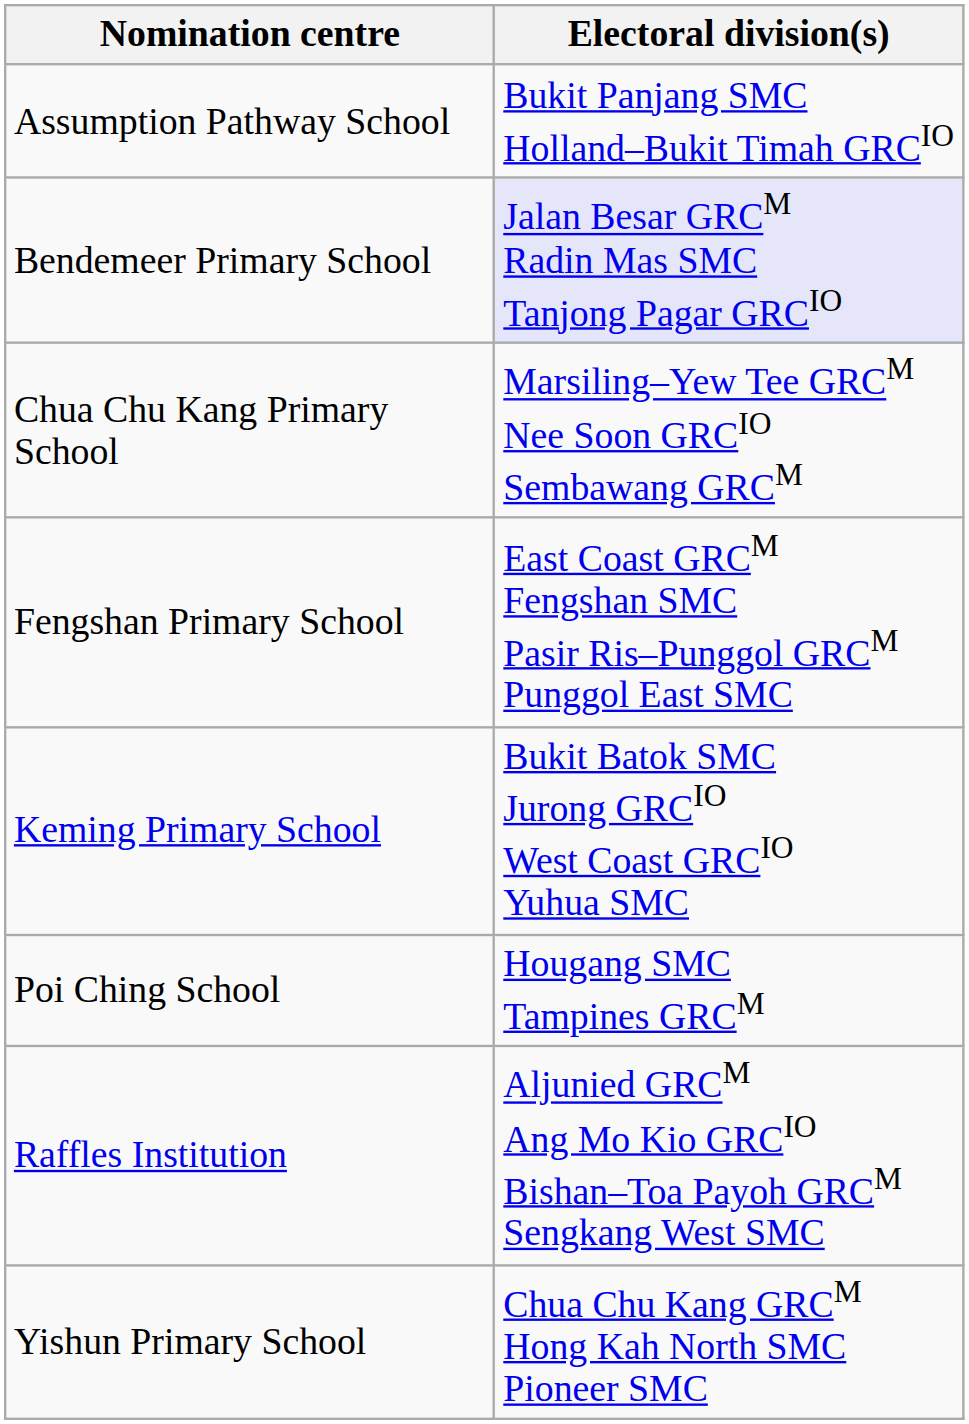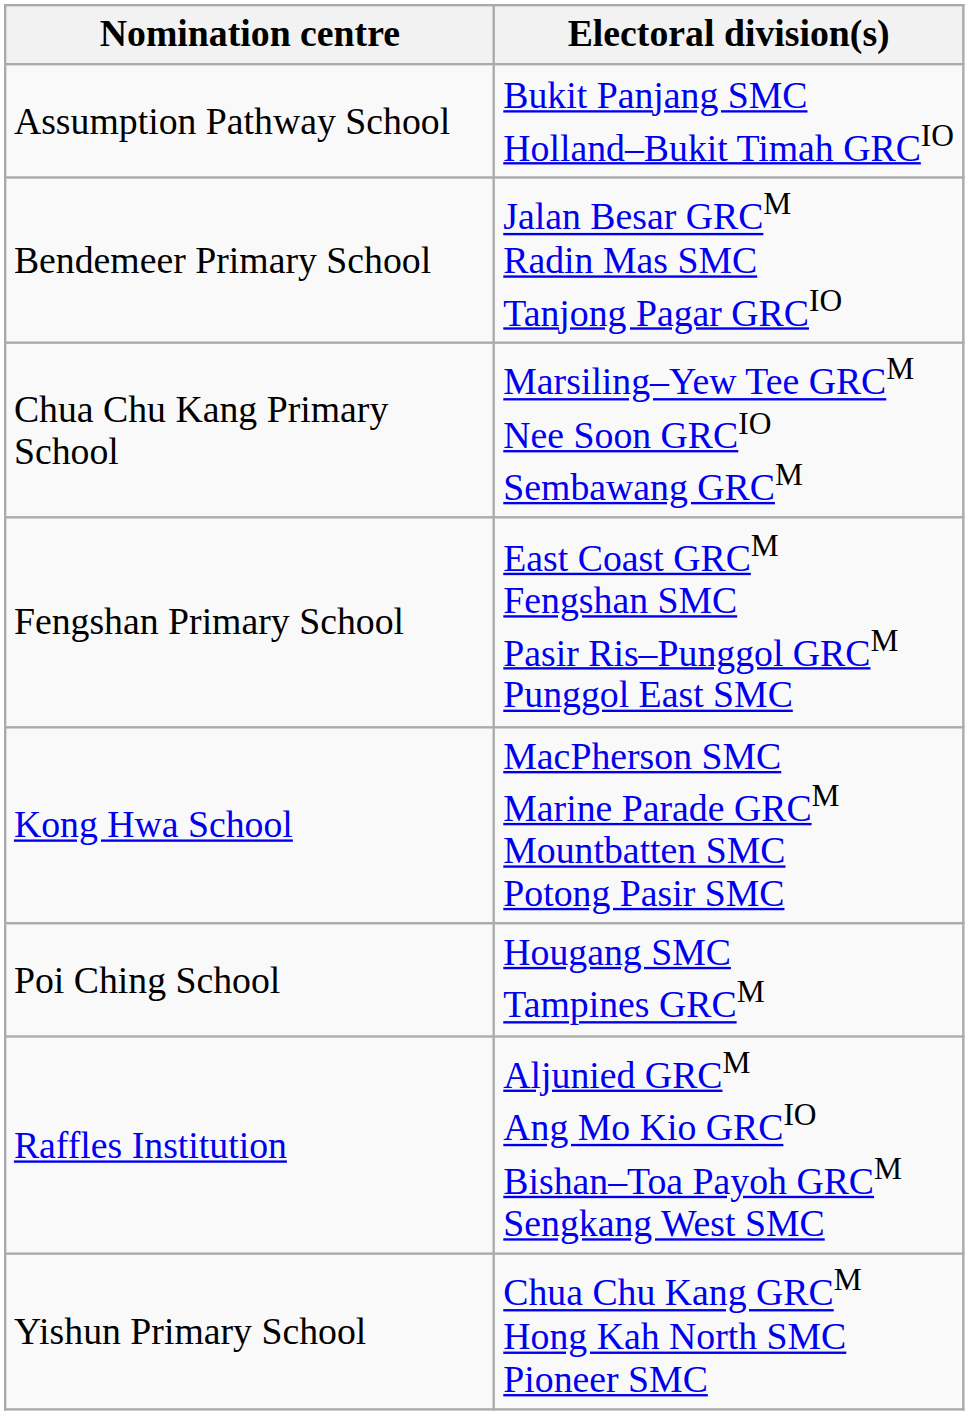 <table class="wikitable">
 <tr>
 <th style="width:200px;">Nomination centre</th>
 <th>Electoral division(s)</th>
 </tr>
 <tr>
 <td>Assumption Pathway School</td>
 <td><a href='#'>Bukit Panjang SMC</a> <br> <a href='#'>Holland–Bukit Timah GRC</a><sup>IO</sup></td>
 </tr>
 <tr>
 <td>Bendemeer Primary School</td>
-<td style="background: lavender;"><a href='#'>Jalan Besar GRC</a><sup>M</sup> <br> <a href='#'>Radin Mas SMC</a> <br> <a href='#'>Tanjong Pagar GRC</a><sup>IO</sup></td>
+<td><a href='#'>Jalan Besar GRC</a><sup>M</sup> <br> <a href='#'>Radin Mas SMC</a> <br> <a href='#'>Tanjong Pagar GRC</a><sup>IO</sup></td>
 </tr>
 <tr>
 <td>Chua Chu Kang Primary School</td>
 <td><a href='#'>Marsiling–Yew Tee GRC</a><sup>M</sup> <br> <a href='#'>Nee Soon GRC</a><sup>IO</sup> <br> <a href='#'>Sembawang GRC</a><sup>M</sup></td>
 </tr>
 <tr>
 <td>Fengshan Primary School</td>
 <td><a href='#'>East Coast GRC</a><sup>M</sup> <br> <a href='#'>Fengshan SMC</a> <br> <a href='#'>Pasir Ris–Punggol GRC</a><sup>M</sup> <br> <a href='#'>Punggol East SMC</a></td>
 </tr>
 <tr>
-<td><a href='#'>Keming Primary School</a></td>
-<td><a href='#'>Bukit Batok SMC</a> <br> <a href='#'>Jurong GRC</a><sup>IO</sup> <br> <a href='#'>West Coast GRC</a><sup>IO</sup> <br> <a href='#'>Yuhua SMC</a></td>
+<td><a href='#'>Kong Hwa School</a></td>
+<td><a href='#'>MacPherson SMC</a> <br> <a href='#'>Marine Parade GRC</a><sup>M</sup> <br> <a href='#'>Mountbatten SMC</a> <br> <a href='#'>Potong Pasir SMC</a></td>
 </tr>
 <tr>
 <td>Poi Ching School</td>
 <td><a href='#'>Hougang SMC</a> <br> <a href='#'>Tampines GRC</a><sup>M</sup></td>
 </tr>
 <tr>
 <td><a href='#'>Raffles Institution</a></td>
 <td><a href='#'>Aljunied GRC</a><sup>M</sup> <br> <a href='#'>Ang Mo Kio GRC</a><sup>IO</sup> <br> <a href='#'>Bishan–Toa Payoh GRC</a><sup>M</sup> <br> <a href='#'>Sengkang West SMC</a></td>
 </tr>
 <tr>
 <td>Yishun Primary School</td>
 <td><a href='#'>Chua Chu Kang GRC</a><sup>M</sup> <br> <a href='#'>Hong Kah North SMC</a> <br> <a href='#'>Pioneer SMC</a></td>
 </tr>
 </table>
